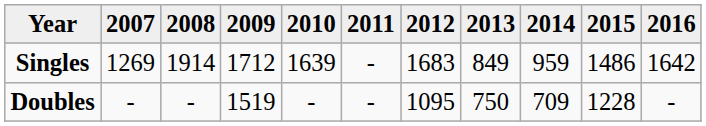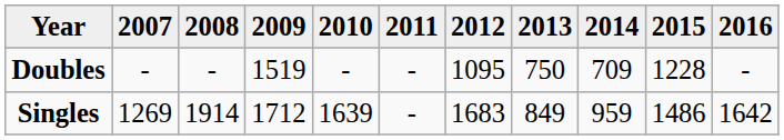 <table class="wikitable">
 <tr bgcolor="#efefef">
 <td align="center"><strong>Year</strong></td>
 <td align="center"><strong>2007</strong></td>
 <td align="center"><strong>2008</strong></td>
 <td align="center"><strong>2009</strong></td>
 <td align="center"><strong>2010</strong></td>
 <td align="center"><strong>2011</strong></td>
 <td align="center"><strong>2012</strong></td>
 <td align="center"><strong>2013</strong></td>
 <td align="center"><strong>2014</strong></td>
 <td align="center"><strong>2015</strong></td>
 <td align="center"><strong>2016</strong></td>
 </tr>
 <tr>
+<td align="center" valign="top"><strong>Doubles</strong></td>
+<td align="center" valign="top">-</td>
+<td align="center" valign="top">-</td>
+<td align="center" valign="top">1519</td>
+<td align="center" valign="top">-</td>
+<td align="center" valign="top">-</td>
+<td align="center" valign="top">1095</td>
+<td align="center" valign="top">750</td>
+<td align="center" valign="top">709</td>
+<td align="center" valign="top">1228</td>
+<td align="center" valign="top">-</td>
+</tr>
+<tr>
 <td align="center" valign="top"><strong>Singles</strong></td>
 <td align="center" valign="top">1269</td>
 <td align="center" valign="top">1914</td>
 <td align="center" valign="top">1712</td>
 <td align="center" valign="top">1639</td>
 <td align="center" valign="top">-</td>
 <td align="center" valign="top">1683</td>
 <td align="center" valign="top">849</td>
 <td align="center" valign="top">959</td>
 <td align="center" valign="top">1486</td>
 <td align="center" valign="top">1642</td>
 </tr>
-<tr>
-<td align="center" valign="top"><strong>Doubles</strong></td>
-<td align="center" valign="top">-</td>
-<td align="center" valign="top">-</td>
-<td align="center" valign="top">1519</td>
-<td align="center" valign="top">-</td>
-<td align="center" valign="top">-</td>
-<td align="center" valign="top">1095</td>
-<td align="center" valign="top">750</td>
-<td align="center" valign="top">709</td>
-<td align="center" valign="top">1228</td>
-<td align="center" valign="top">-</td>
-</tr>
 </table>
